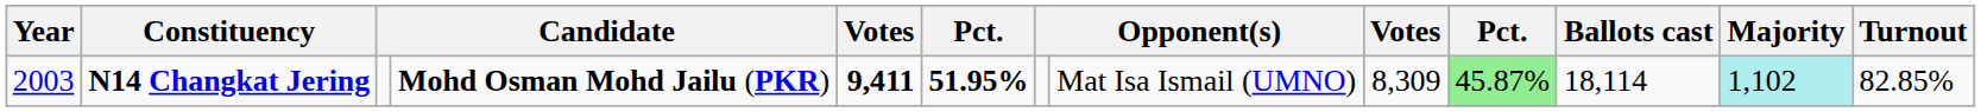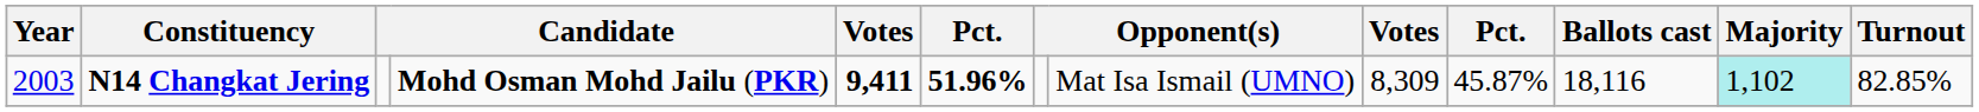 <table class="wikitable" style="margin:0.5em ; font-size:95%">
 <tr>
 <th>Year</th>
 <th>Constituency</th>
 <th colspan="2">Candidate</th>
 <th>Votes</th>
 <th>Pct.</th>
 <th colspan="2">Opponent(s)</th>
 <th>Votes</th>
 <th>Pct.</th>
 <th>Ballots cast</th>
 <th>Majority</th>
 <th>Turnout</th>
 </tr>
 <tr>
 <td><a href='#'>2003</a></td>
 <td><strong>N14 <a href='#'>Changkat Jering</a></strong></td>
 <td></td>
 <td><strong>Mohd Osman Mohd Jailu</strong> (<a href='#'><strong>PKR</strong></a>)</td>
 <td align=right><strong>9,411</strong></td>
-<td><strong>51.95%</strong></td>
+<td><strong>51.96%</strong></td>
 <td></td>
 <td>Mat Isa Ismail (<a href='#'>UMNO</a>)</td>
 <td align=right>8,309</td>
-<td style="background: lightgreen;">45.87%</td>
-<td>18,114</td>
+<td>45.87%</td>
+<td>18,116</td>
 <td style="background: paleturquoise;">1,102</td>
 <td>82.85%</td>
 </tr>
 </table>
